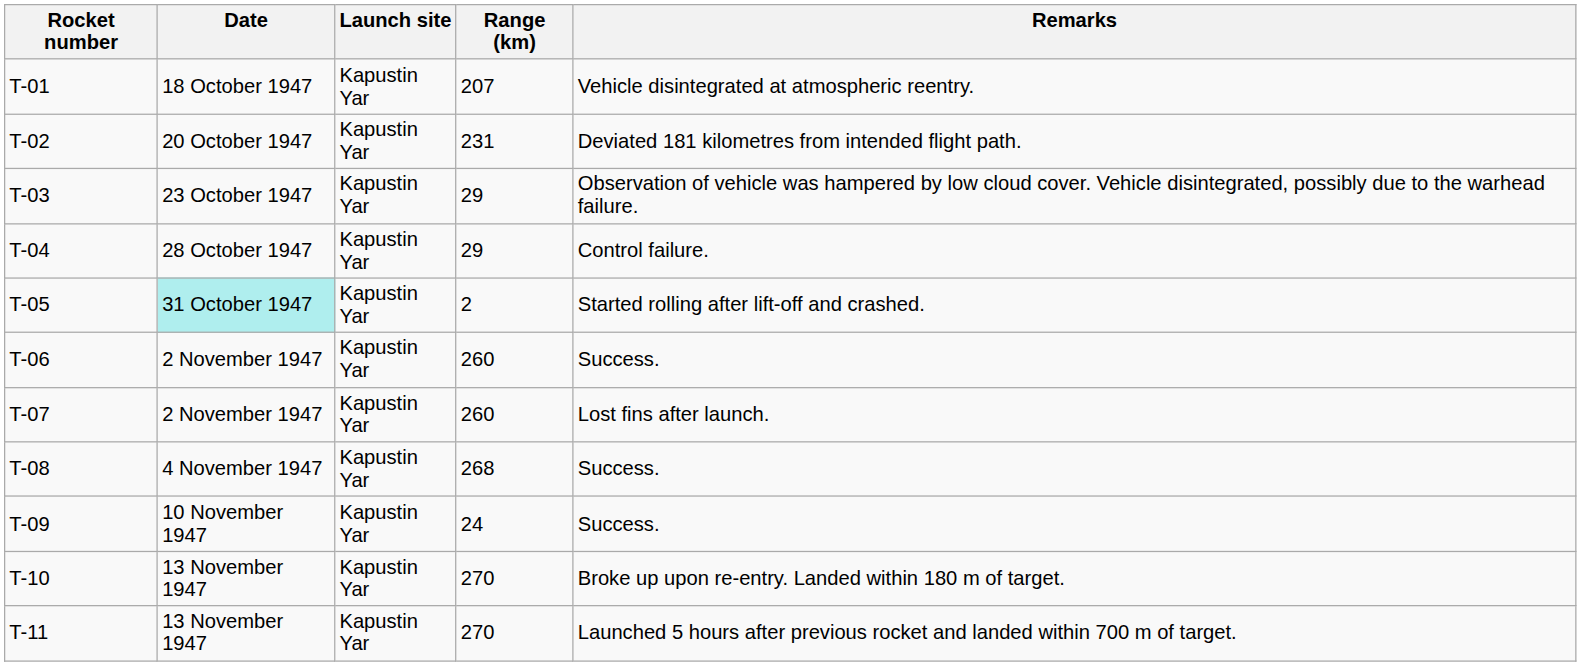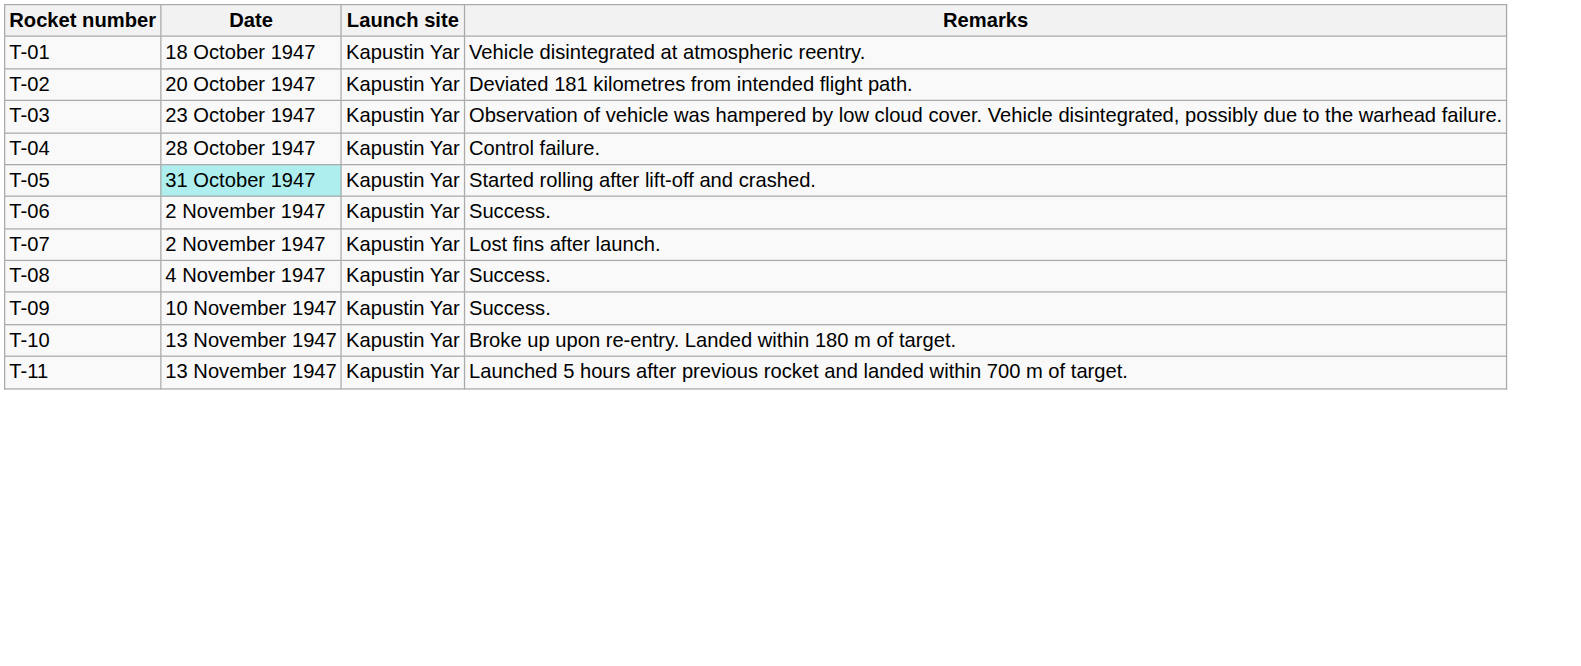 <table class="wikitable">
 <tr valign="top">
 <th>Rocket number</th>
 <th>Date</th>
 <th>Launch site</th>
-<th>Range (km)</th>
 <th>Remarks</th>
 </tr>
 <tr>
 <td>T-01</td>
 <td>18 October 1947</td>
 <td>Kapustin Yar</td>
-<td>207</td>
 <td>Vehicle disintegrated at atmospheric reentry.</td>
 </tr>
 <tr>
 <td>T-02</td>
 <td>20 October 1947</td>
 <td>Kapustin Yar</td>
-<td>231</td>
 <td>Deviated 181 kilometres from intended flight path.</td>
 </tr>
 <tr>
 <td>T-03</td>
 <td>23 October 1947</td>
 <td>Kapustin Yar</td>
-<td>29</td>
 <td>Observation of vehicle was hampered by low cloud cover. Vehicle disintegrated, possibly due to the warhead failure.</td>
 </tr>
 <tr>
 <td>T-04</td>
 <td>28 October 1947</td>
 <td>Kapustin Yar</td>
-<td>29</td>
 <td>Control failure.</td>
 </tr>
 <tr>
 <td>T-05</td>
 <td style="background: paleturquoise;">31 October 1947</td>
 <td>Kapustin Yar</td>
-<td>2</td>
 <td>Started rolling after lift-off and crashed.</td>
 </tr>
 <tr>
 <td>T-06</td>
 <td>2 November 1947</td>
 <td>Kapustin Yar</td>
-<td>260</td>
 <td>Success.</td>
 </tr>
 <tr>
 <td>T-07</td>
 <td>2 November 1947</td>
 <td>Kapustin Yar</td>
-<td>260</td>
 <td>Lost fins after launch.</td>
 </tr>
 <tr>
 <td>T-08</td>
 <td>4 November 1947</td>
 <td>Kapustin Yar</td>
-<td>268</td>
 <td>Success.</td>
 </tr>
 <tr>
 <td>T-09</td>
 <td>10 November 1947</td>
 <td>Kapustin Yar</td>
-<td>24</td>
 <td>Success.</td>
 </tr>
 <tr>
 <td>T-10</td>
 <td>13 November 1947</td>
 <td>Kapustin Yar</td>
-<td>270</td>
 <td>Broke up upon re-entry. Landed within 180 m of target.</td>
 </tr>
 <tr>
 <td>T-11</td>
 <td>13 November 1947</td>
 <td>Kapustin Yar</td>
-<td>270</td>
 <td>Launched 5 hours after previous rocket and landed within 700 m of target.</td>
 </tr>
 </table>
